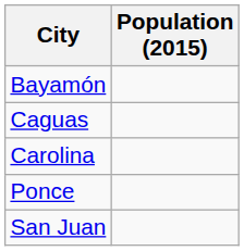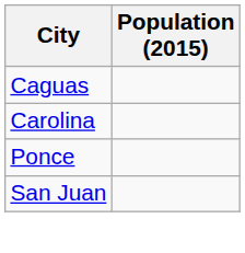 <table class="wikitable sortable sticky-header col2right">
 <tr>
 <th>City</th>
 <th>Population<br>(2015)</th>
-</tr>
-<tr>
-<td><a href='#'>Bayamón</a></td>
-<td></td>
 </tr>
 <tr>
 <td><a href='#'>Caguas</a></td>
 <td></td>
 </tr>
 <tr>
 <td><a href='#'>Carolina</a></td>
 <td></td>
 </tr>
 <tr>
 <td><a href='#'>Ponce</a></td>
 <td></td>
 </tr>
 <tr>
 <td><a href='#'>San Juan</a></td>
 <td></td>
 </tr>
 </table>
